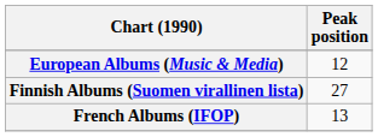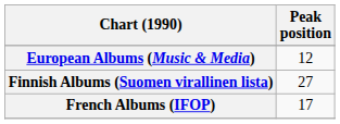 <table class="wikitable sortable plainrowheaders" style="text-align:center">
 <tr>
 <th scope="col">Chart (1990)</th>
 <th scope="col">Peak<br>position</th>
 </tr>
 <tr>
 </tr>
 <tr>
 <th scope="row"><a href='#'>European Albums</a> (<em><a href='#'>Music & Media</a></em>)</th>
 <td>12</td>
 </tr>
 <tr>
 <th scope="row">Finnish Albums (<a href='#'>Suomen virallinen lista</a>)</th>
 <td>27</td>
 </tr>
 <tr>
 <th scope="row">French Albums (<a href='#'>IFOP</a>)</th>
-<td>13</td>
+<td>17</td>
 </tr>
 <tr>
 </tr>
 <tr>
 </tr>
 <tr>
 </tr>
 </table>
